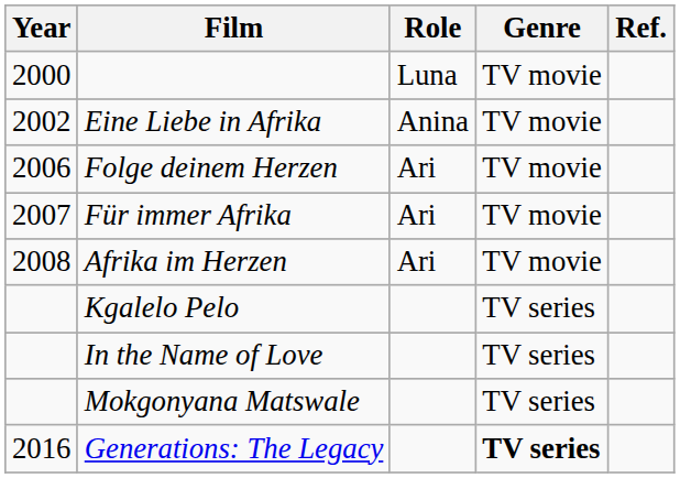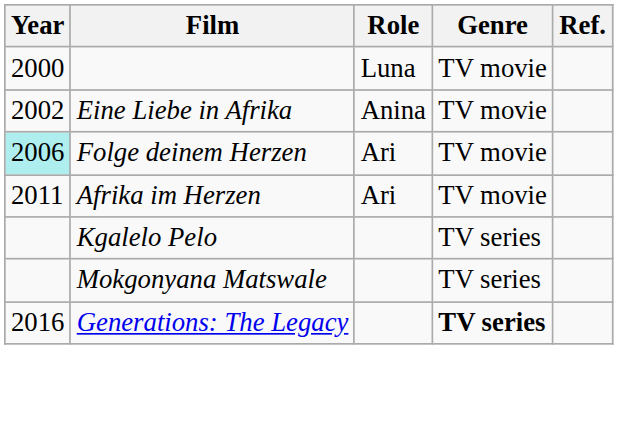 <table class="wikitable">
 <tr>
 <th>Year</th>
 <th>Film</th>
 <th>Role</th>
 <th>Genre</th>
 <th>Ref.</th>
 </tr>
 <tr>
 <td>2000</td>
 <td><em></em></td>
 <td>Luna</td>
 <td>TV movie</td>
 <td></td>
 </tr>
 <tr>
 <td>2002</td>
 <td><em>Eine Liebe in Afrika</em></td>
 <td>Anina</td>
 <td>TV movie</td>
 <td></td>
 </tr>
 <tr>
-<td>2006</td>
+<td style="background: paleturquoise;">2006</td>
 <td><em>Folge deinem Herzen</em></td>
 <td>Ari</td>
 <td>TV movie</td>
 <td></td>
 </tr>
 <tr>
-<td>2007</td>
-<td><em>Für immer Afrika</em></td>
-<td>Ari</td>
-<td>TV movie</td>
-<td></td>
-</tr>
-<tr>
-<td>2008</td>
+<td>2011</td>
 <td><em>Afrika im Herzen</em></td>
 <td>Ari</td>
 <td>TV movie</td>
 <td></td>
 </tr>
 <tr>
 <td></td>
 <td><em>Kgalelo Pelo</em></td>
-<td></td>
-<td>TV series</td>
-<td></td>
-</tr>
-<tr>
-<td></td>
-<td><em>In the Name of Love</em></td>
 <td></td>
 <td>TV series</td>
 <td></td>
 </tr>
 <tr>
 <td></td>
 <td><em>Mokgonyana Matswale</em></td>
 <td></td>
 <td>TV series</td>
 <td></td>
 </tr>
 <tr>
 <td>2016</td>
 <td><em><a href='#'>Generations: The Legacy</a></em></td>
 <td></td>
 <td><strong>TV series</strong></td>
 <td></td>
 </tr>
 </table>
